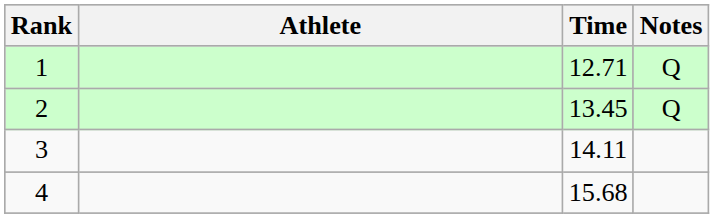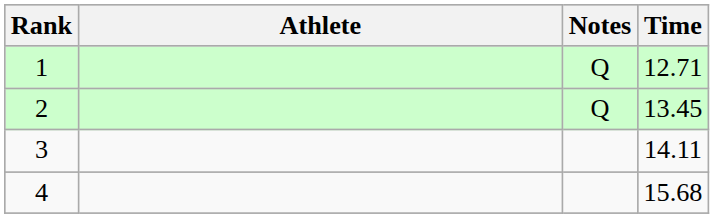 <table class="wikitable" style="text-align:center">
 <tr>
 <th>Rank</th>
 <th Style="width:18em">Athlete</th>
+<th>Notes</th>
 <th>Time</th>
-<th>Notes</th>
 </tr>
 <tr style="background:#cfc">
 <td>1</td>
 <td style="text-align:left"></td>
+<td>Q</td>
 <td>12.71</td>
-<td>Q</td>
 </tr>
 <tr style="background:#cfc">
 <td>2</td>
 <td style="text-align:left"></td>
+<td>Q</td>
 <td>13.45</td>
-<td>Q</td>
 </tr>
 <tr>
 <td>3</td>
 <td style="text-align:left"></td>
+<td></td>
 <td>14.11</td>
-<td></td>
 </tr>
 <tr>
 <td>4</td>
 <td style="text-align:left"></td>
+<td></td>
 <td>15.68</td>
-<td></td>
 </tr>
 </table>
